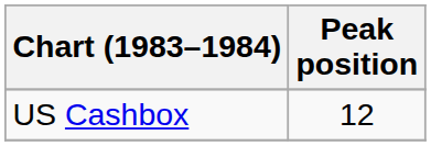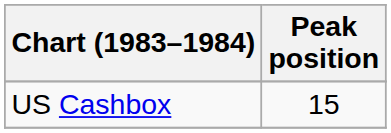 <table class="wikitable">
 <tr>
 <th>Chart (1983–1984)</th>
 <th>Peak<br>position</th>
 </tr>
 <tr>
 </tr>
 <tr>
 </tr>
 <tr>
 </tr>
 <tr>
 <td>US <a href='#'>Cashbox</a></td>
-<td align="center">12</td>
+<td align="center">15</td>
 </tr>
 <tr>
 </tr>
 </table>
